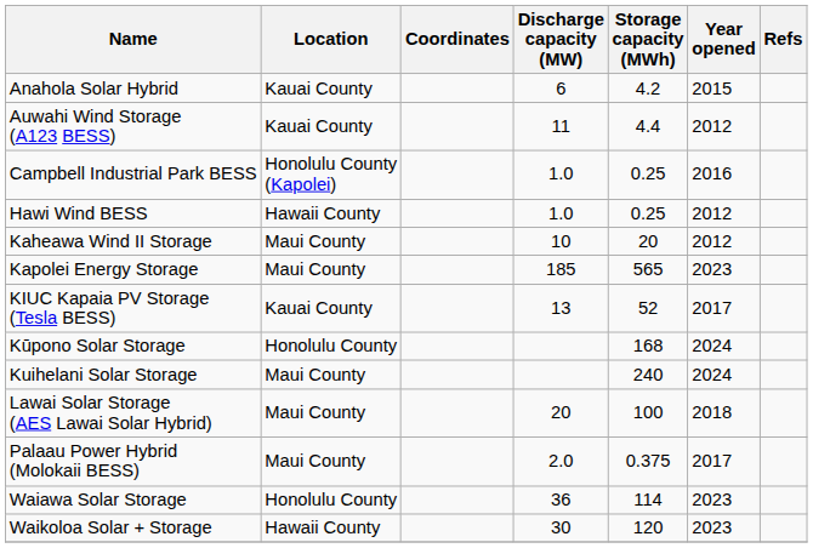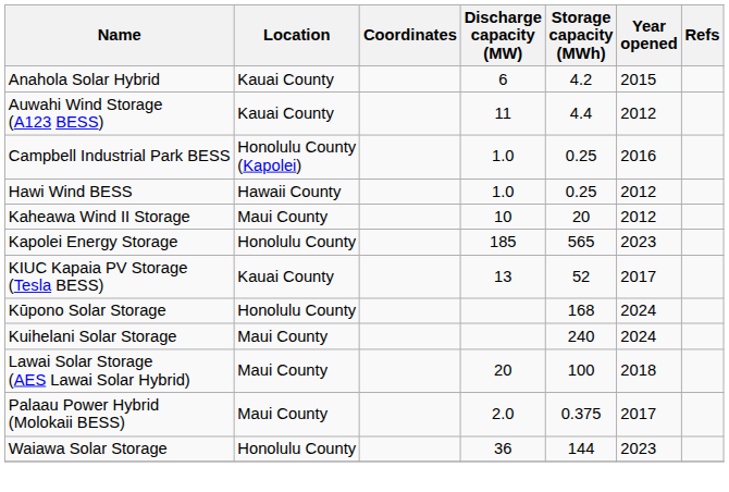 <table class="wikitable sortable">
 <tr>
 <th>Name</th>
 <th>Location</th>
 <th>Coordinates</th>
 <th>Discharge<br>capacity<br>(MW)</th>
 <th>Storage<br>capacity<br>(MWh)</th>
 <th>Year<br>opened</th>
 <th>Refs</th>
 </tr>
 <tr>
 <td>Anahola Solar Hybrid</td>
 <td>Kauai County</td>
 <td></td>
 <td align="center">6</td>
 <td align="center">4.2</td>
 <td>2015</td>
 <td></td>
 </tr>
 <tr>
 <td>Auwahi Wind Storage<br>(<a href='#'>A123</a> <a href='#'>BESS</a>)</td>
 <td>Kauai County</td>
 <td></td>
 <td align="center">11</td>
 <td align="center">4.4</td>
 <td>2012</td>
 <td></td>
 </tr>
 <tr>
 <td>Campbell Industrial Park BESS</td>
 <td>Honolulu County<br>(<a href='#'>Kapolei</a>)</td>
 <td></td>
 <td align="center">1.0</td>
 <td align="center">0.25</td>
 <td>2016</td>
 <td></td>
 </tr>
 <tr>
 <td>Hawi Wind BESS</td>
 <td>Hawaii County</td>
 <td></td>
 <td align="center">1.0</td>
 <td align="center">0.25</td>
 <td>2012</td>
 <td></td>
 </tr>
 <tr>
 <td>Kaheawa Wind II Storage</td>
 <td>Maui County</td>
 <td></td>
 <td align="center">10</td>
 <td align="center">20</td>
 <td>2012</td>
 <td></td>
 </tr>
 <tr>
 <td>Kapolei Energy Storage</td>
-<td>Maui County</td>
+<td>Honolulu County</td>
 <td></td>
 <td align="center">185</td>
 <td align="center">565</td>
 <td>2023</td>
 <td></td>
 </tr>
 <tr>
 <td>KIUC Kapaia PV Storage<br>(<a href='#'>Tesla</a> BESS)</td>
 <td>Kauai County</td>
 <td></td>
 <td align="center">13</td>
 <td align="center">52</td>
 <td>2017</td>
 <td></td>
 </tr>
 <tr>
 <td>Kūpono Solar Storage</td>
 <td>Honolulu County</td>
 <td></td>
 <td align="center"></td>
 <td align="center">168</td>
 <td>2024</td>
 <td></td>
 </tr>
 <tr>
 <td>Kuihelani Solar Storage</td>
 <td>Maui County</td>
 <td></td>
 <td align="center"></td>
 <td align="center">240</td>
 <td>2024</td>
 <td></td>
 </tr>
 <tr>
 <td>Lawai Solar Storage<br>(<a href='#'>AES</a> Lawai Solar Hybrid)</td>
 <td>Maui County</td>
 <td></td>
 <td align="center">20</td>
 <td align="center">100</td>
 <td>2018</td>
 <td></td>
 </tr>
 <tr>
 <td>Palaau Power Hybrid<br>(Molokaii BESS)</td>
 <td>Maui County</td>
 <td></td>
 <td align="center">2.0</td>
 <td align="center">0.375</td>
 <td>2017</td>
 <td></td>
 </tr>
 <tr>
 <td>Waiawa  Solar Storage</td>
 <td>Honolulu County</td>
 <td></td>
 <td align="center">36</td>
-<td align="center">114</td>
-<td>2023</td>
-<td></td>
-</tr>
-<tr>
-<td>Waikoloa Solar + Storage</td>
-<td>Hawaii County</td>
-<td></td>
-<td align="center">30</td>
-<td align="center">120</td>
+<td align="center">144</td>
 <td>2023</td>
 <td></td>
 </tr>
 <tr>
 </tr>
 </table>
